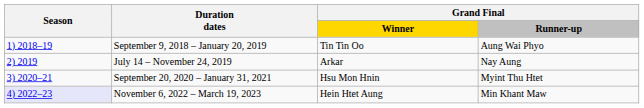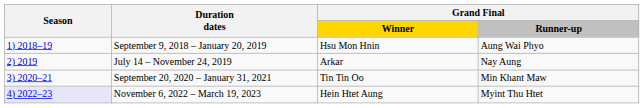 <table class="wikitable" style="white-space:nowrap; font-size:85%;">
 <tr>
 <th style="width:10%;" rowspan="2">Season</th>
 <th style="width:10%;" rowspan="2">Duration<br>dates</th>
 <th style="width:45%;" colspan="2">Grand Final</th>
 </tr>
 <tr>
 <th style="width:15%; background:gold;">Winner</th>
 <th style="width:15%; background:silver;">Runner-up</th>
 </tr>
 <tr>
 <td><a href='#'>1) 2018–19</a></td>
 <td>September 9, 2018 – January 20, 2019</td>
-<td>Tin Tin Oo</td>
+<td>Hsu Mon Hnin</td>
 <td>Aung Wai Phyo</td>
 </tr>
 <tr>
 <td><a href='#'>2) 2019</a></td>
 <td>July 14 – November 24, 2019</td>
 <td>Arkar</td>
 <td>Nay Aung</td>
 </tr>
 <tr>
 <td><a href='#'>3) 2020–21</a></td>
 <td>September 20, 2020 – January 31, 2021</td>
-<td>Hsu Mon Hnin</td>
-<td>Myint Thu Htet</td>
+<td>Tin Tin Oo</td>
+<td>Min Khant Maw</td>
 </tr>
 <tr>
 <td style="background: lavender;"><a href='#'>4) 2022–23</a></td>
 <td>November 6, 2022 – March 19, 2023</td>
 <td>Hein Htet Aung</td>
-<td>Min Khant Maw</td>
+<td>Myint Thu Htet</td>
 </tr>
 </table>
